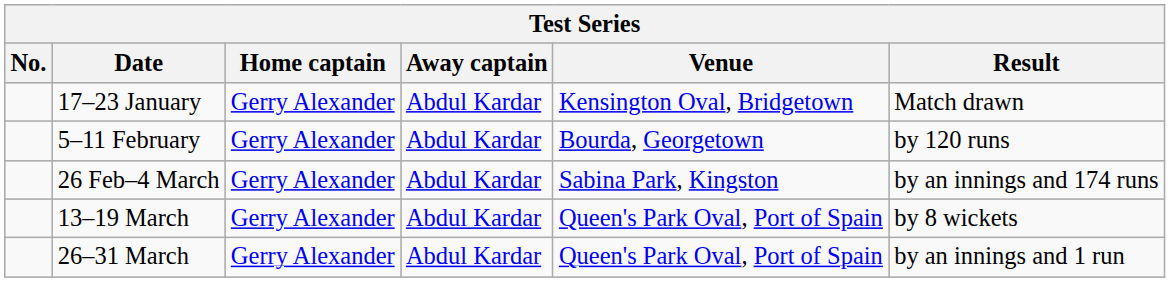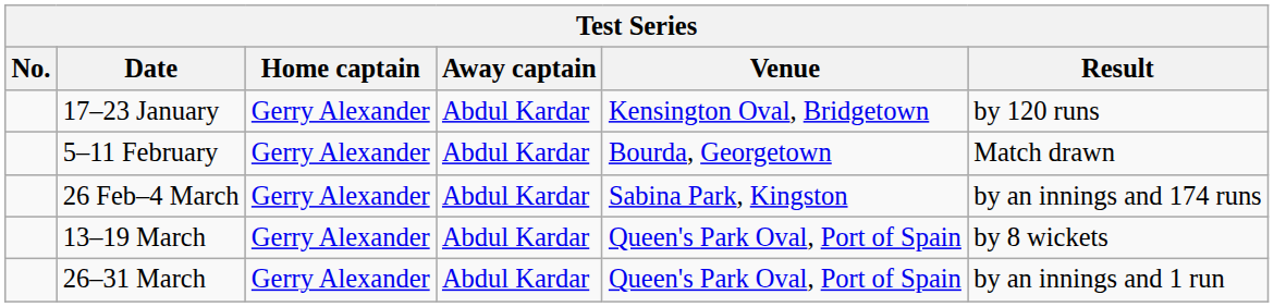 <table class="wikitable">
 <tr>
 <th colspan="9">Test Series</th>
 </tr>
 <tr>
 <th>No.</th>
 <th>Date</th>
 <th>Home captain</th>
 <th>Away captain</th>
 <th>Venue</th>
 <th>Result</th>
 </tr>
 <tr>
 <td></td>
 <td>17–23 January</td>
 <td><a href='#'>Gerry Alexander</a></td>
 <td><a href='#'>Abdul Kardar</a></td>
 <td><a href='#'>Kensington Oval</a>, <a href='#'>Bridgetown</a></td>
-<td>Match drawn</td>
+<td> by 120 runs</td>
 </tr>
 <tr>
 <td></td>
 <td>5–11 February</td>
 <td><a href='#'>Gerry Alexander</a></td>
 <td><a href='#'>Abdul Kardar</a></td>
 <td><a href='#'>Bourda</a>, <a href='#'>Georgetown</a></td>
-<td> by 120 runs</td>
+<td>Match drawn</td>
 </tr>
 <tr>
 <td></td>
 <td>26 Feb–4 March</td>
 <td><a href='#'>Gerry Alexander</a></td>
 <td><a href='#'>Abdul Kardar</a></td>
 <td><a href='#'>Sabina Park</a>, <a href='#'>Kingston</a></td>
 <td> by an innings and 174 runs</td>
 </tr>
 <tr>
 <td></td>
 <td>13–19 March</td>
 <td><a href='#'>Gerry Alexander</a></td>
 <td><a href='#'>Abdul Kardar</a></td>
 <td><a href='#'>Queen's Park Oval</a>, <a href='#'>Port of Spain</a></td>
 <td> by 8 wickets</td>
 </tr>
 <tr>
 <td></td>
 <td>26–31 March</td>
 <td><a href='#'>Gerry Alexander</a></td>
 <td><a href='#'>Abdul Kardar</a></td>
 <td><a href='#'>Queen's Park Oval</a>, <a href='#'>Port of Spain</a></td>
 <td> by an innings and 1 run</td>
 </tr>
 </table>
